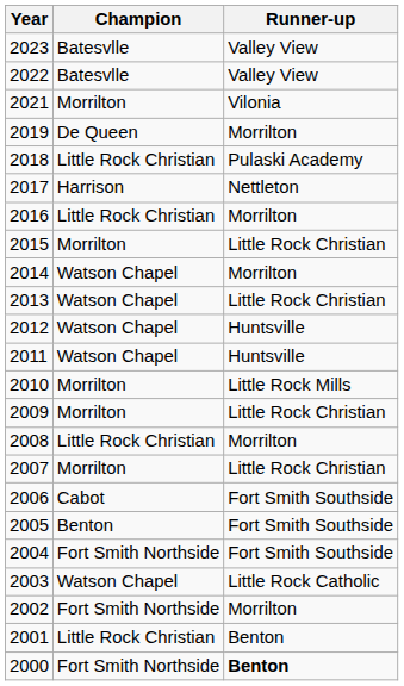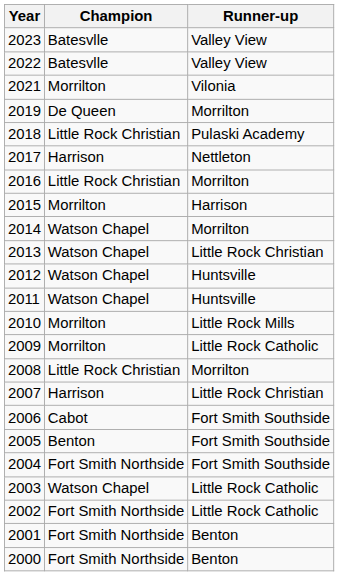 <table class="wikitable sortable">
 <tr>
 <th>Year</th>
 <th>Champion</th>
 <th>Runner-up</th>
 </tr>
 <tr>
 <td>2023</td>
 <td>Batesvlle</td>
 <td>Valley View</td>
 </tr>
 <tr>
 <td>2022</td>
 <td>Batesvlle</td>
 <td>Valley View</td>
 </tr>
 <tr>
 <td>2021</td>
 <td>Morrilton</td>
 <td>Vilonia</td>
 </tr>
 <tr>
 <td>2019</td>
 <td>De Queen</td>
 <td>Morrilton</td>
 </tr>
 <tr>
 <td>2018</td>
 <td>Little Rock Christian</td>
 <td>Pulaski Academy</td>
 </tr>
 <tr>
 <td>2017</td>
 <td>Harrison</td>
 <td>Nettleton</td>
 </tr>
 <tr>
 <td>2016</td>
 <td>Little Rock Christian</td>
 <td>Morrilton</td>
 </tr>
 <tr>
 <td>2015</td>
 <td>Morrilton</td>
-<td>Little Rock Christian</td>
+<td>Harrison</td>
 </tr>
 <tr>
 <td>2014</td>
 <td>Watson Chapel</td>
 <td>Morrilton</td>
 </tr>
 <tr>
 <td>2013</td>
 <td>Watson Chapel</td>
 <td>Little Rock Christian</td>
 </tr>
 <tr>
 <td>2012</td>
 <td>Watson Chapel</td>
 <td>Huntsville</td>
 </tr>
 <tr>
 <td>2011</td>
 <td>Watson Chapel</td>
 <td>Huntsville</td>
 </tr>
 <tr>
 <td>2010</td>
 <td>Morrilton</td>
 <td>Little Rock Mills</td>
 </tr>
 <tr>
 <td>2009</td>
 <td>Morrilton</td>
-<td>Little Rock Christian</td>
+<td>Little Rock Catholic</td>
 </tr>
 <tr>
 <td>2008</td>
 <td>Little Rock Christian</td>
 <td>Morrilton</td>
 </tr>
 <tr>
 <td>2007</td>
-<td>Morrilton</td>
+<td>Harrison</td>
 <td>Little Rock Christian</td>
 </tr>
 <tr>
 <td>2006</td>
 <td>Cabot</td>
 <td>Fort Smith Southside</td>
 </tr>
 <tr>
 <td>2005</td>
 <td>Benton</td>
 <td>Fort Smith Southside</td>
 </tr>
 <tr>
 <td>2004</td>
 <td>Fort Smith Northside</td>
 <td>Fort Smith Southside</td>
 </tr>
 <tr>
 <td>2003</td>
 <td>Watson Chapel</td>
 <td>Little Rock Catholic</td>
 </tr>
 <tr>
 <td>2002</td>
 <td>Fort Smith Northside</td>
-<td>Morrilton</td>
+<td>Little Rock Catholic</td>
 </tr>
 <tr>
 <td>2001</td>
-<td>Little Rock Christian</td>
+<td>Fort Smith Northside</td>
 <td>Benton</td>
 </tr>
 <tr>
 <td>2000</td>
 <td>Fort Smith Northside</td>
-<td><strong>Benton</strong></td>
+<td>Benton</td>
 </tr>
 </table>
